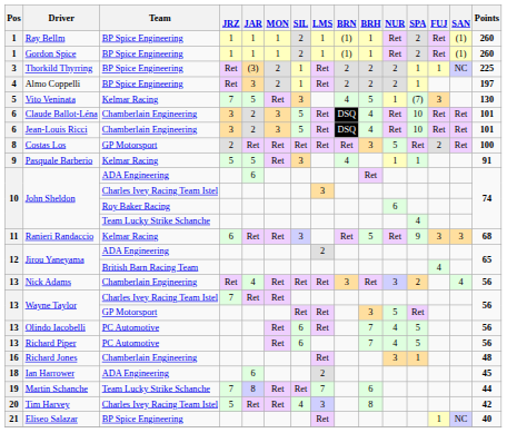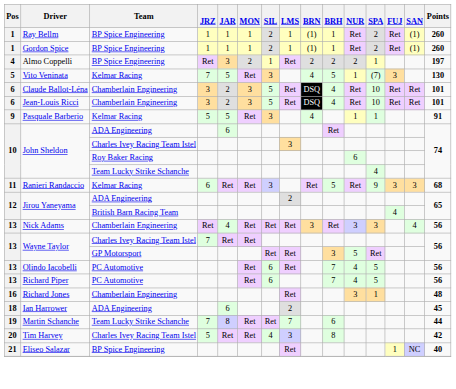 <table class="wikitable" style="font-size:85%; text-align:center">
 <tr>
 <th valign="middle">Pos</th>
 <th valign="middle">Driver</th>
 <th valign="middle">Team</th>
 <th><br><a href='#'>JRZ</a></th>
 <th><br><a href='#'>JAR</a></th>
 <th><br><a href='#'>MON</a></th>
 <th><br><a href='#'>SIL</a></th>
 <th><br><a href='#'>LMS</a></th>
 <th><br><a href='#'>BRN</a></th>
 <th><br><a href='#'>BRH</a></th>
 <th><br><a href='#'>NUR</a></th>
 <th><br><a href='#'>SPA</a></th>
 <th><br><a href='#'>FUJ</a></th>
 <th><br><a href='#'>SAN</a></th>
 <th>Points</th>
 </tr>
 <tr>
 <th>1</th>
 <td align=left> <a href='#'>Ray Bellm</a></td>
 <td align=left> <a href='#'>BP Spice Engineering</a></td>
 <td style="background:#ffffbf;">1</td>
 <td style="background:#ffffbf;">1</td>
 <td style="background:#ffffbf;">1</td>
 <td style="background:#dfdfdf;">2</td>
 <td style="background:#ffffbf;">1</td>
 <td style="background:#ffffbf;">(1)</td>
 <td style="background:#ffffbf;">1</td>
 <td style="background:#efcfff;">Ret</td>
 <td style="background:#dfdfdf;">2</td>
 <td style="background:#efcfff;">Ret</td>
 <td style="background:#ffffbf;">(1)</td>
 <td><strong>260</strong></td>
 </tr>
 <tr>
 <th>1</th>
 <td align=left> <a href='#'>Gordon Spice</a></td>
 <td align=left> <a href='#'>BP Spice Engineering</a></td>
 <td style="background:#ffffbf;">1</td>
 <td style="background:#ffffbf;">1</td>
 <td style="background:#ffffbf;">1</td>
 <td style="background:#dfdfdf;">2</td>
 <td style="background:#ffffbf;">1</td>
 <td style="background:#ffffbf;">(1)</td>
 <td style="background:#ffffbf;">1</td>
 <td style="background:#efcfff;">Ret</td>
 <td style="background:#dfdfdf;">2</td>
 <td style="background:#efcfff;">Ret</td>
 <td style="background:#ffffbf;">(1)</td>
 <td><strong>260</strong></td>
-</tr>
-<tr>
-<th>3</th>
-<td align=left> <a href='#'>Thorkild Thyrring</a></td>
-<td align=left> <a href='#'>BP Spice Engineering</a></td>
-<td style="background:#efcfff;">Ret</td>
-<td style="background:#ffdf9f;">(3)</td>
-<td style="background:#dfdfdf;">2</td>
-<td style="background:#ffffbf;">1</td>
-<td style="background:#efcfff;">Ret</td>
-<td style="background:#dfdfdf;">2</td>
-<td style="background:#dfdfdf;">2</td>
-<td style="background:#dfdfdf;">2</td>
-<td style="background:#ffffbf;">1</td>
-<td style="background:#ffffbf;">1</td>
-<td style="background:#cfcfff;">NC</td>
-<td><strong>225</strong></td>
 </tr>
 <tr>
 <th>4</th>
 <td align=left> Almo Coppelli</td>
 <td align=left> <a href='#'>BP Spice Engineering</a></td>
 <td style="background:#efcfff;">Ret</td>
 <td style="background:#ffdf9f;">3</td>
 <td style="background:#dfdfdf;">2</td>
 <td style="background:#ffffbf;">1</td>
 <td style="background:#efcfff;">Ret</td>
 <td style="background:#dfdfdf;">2</td>
 <td style="background:#dfdfdf;">2</td>
 <td style="background:#dfdfdf;">2</td>
 <td style="background:#ffffbf;">1</td>
 <td></td>
 <td></td>
 <td><strong>197</strong></td>
 </tr>
 <tr>
 <th>5</th>
 <td align=left> <a href='#'>Vito Veninata</a></td>
 <td align=left> <a href='#'>Kelmar Racing</a></td>
 <td style="background:#dfffdf;">7</td>
 <td style="background:#dfffdf;">5</td>
 <td style="background:#efcfff;">Ret</td>
 <td style="background:#ffdf9f;">3</td>
 <td></td>
 <td style="background:#dfffdf;">4</td>
 <td style="background:#dfffdf;">5</td>
 <td style="background:#ffffbf;">1</td>
 <td style="background:#dfffdf;">(7)</td>
 <td style="background:#ffdf9f;">3</td>
 <td></td>
 <td><strong>130</strong></td>
 </tr>
 <tr>
 <th>6</th>
 <td align=left> <a href='#'>Claude Ballot-Léna</a></td>
 <td align=left> <a href='#'>Chamberlain Engineering</a></td>
 <td style="background:#ffdf9f;">3</td>
 <td style="background:#dfdfdf;">2</td>
 <td style="background:#ffdf9f;">3</td>
 <td style="background:#dfffdf;">5</td>
 <td style="background:#efcfff;">Ret</td>
 <td style="background-color:#000000; color:white">DSQ</td>
 <td style="background:#dfffdf;">4</td>
 <td style="background:#efcfff;">Ret</td>
 <td style="background:#dfffdf;">10</td>
 <td style="background:#efcfff;">Ret</td>
 <td style="background:#efcfff;">Ret</td>
 <td><strong>101</strong></td>
 </tr>
 <tr>
 <th>6</th>
 <td align=left> <a href='#'>Jean-Louis Ricci</a></td>
 <td align=left> <a href='#'>Chamberlain Engineering</a></td>
 <td style="background:#ffdf9f;">3</td>
 <td style="background:#dfdfdf;">2</td>
 <td style="background:#ffdf9f;">3</td>
 <td style="background:#dfffdf;">5</td>
 <td style="background:#efcfff;">Ret</td>
 <td style="background-color:#000000; color:white">DSQ</td>
 <td style="background:#dfffdf;">4</td>
 <td style="background:#efcfff;">Ret</td>
 <td style="background:#dfffdf;">10</td>
 <td style="background:#efcfff;">Ret</td>
 <td style="background:#efcfff;">Ret</td>
 <td><strong>101</strong></td>
-</tr>
-<tr>
-<th>8</th>
-<td align=left> <a href='#'>Costas Los</a></td>
-<td align=left> <a href='#'>GP Motorsport</a></td>
-<td style="background:#dfdfdf;">2</td>
-<td style="background:#efcfff;">Ret</td>
-<td style="background:#efcfff;">Ret</td>
-<td style="background:#efcfff;">Ret</td>
-<td style="background:#efcfff;">Ret</td>
-<td style="background:#efcfff;">Ret</td>
-<td style="background:#ffdf9f;">3</td>
-<td style="background:#dfffdf;">5</td>
-<td style="background:#efcfff;">Ret</td>
-<td style="background:#dfdfdf;">2</td>
-<td style="background:#efcfff;">Ret</td>
-<td><strong>100</strong></td>
 </tr>
 <tr>
 <th>9</th>
 <td align=left> <a href='#'>Pasquale Barberio</a></td>
 <td align=left> <a href='#'>Kelmar Racing</a></td>
 <td style="background:#dfffdf;">5</td>
 <td style="background:#dfffdf;">5</td>
 <td style="background:#efcfff;">Ret</td>
 <td style="background:#ffdf9f;">3</td>
 <td></td>
 <td style="background:#dfffdf;">4</td>
 <td></td>
 <td style="background:#ffffbf;">1</td>
 <td style="background:#dfffdf;">1</td>
 <td></td>
 <td></td>
 <td><strong>91</strong></td>
 </tr>
 <tr>
 <th rowspan=4>10</th>
 <td align=left rowspan=4> <a href='#'>John Sheldon</a></td>
 <td align=left> <a href='#'>ADA Engineering</a></td>
 <td></td>
 <td style="background:#dfffdf;">6</td>
 <td></td>
 <td></td>
 <td></td>
 <td></td>
 <td style="background:#efcfff;">Ret</td>
 <td></td>
 <td></td>
 <td></td>
 <td></td>
 <td rowspan=4><strong>74</strong></td>
 </tr>
 <tr>
 <td align=left> <a href='#'>Charles Ivey Racing Team Istel</a></td>
 <td></td>
 <td></td>
 <td></td>
 <td></td>
 <td style="background:#ffdf9f;">3</td>
 <td></td>
 <td></td>
 <td></td>
 <td></td>
 <td></td>
 <td></td>
 </tr>
 <tr>
 <td align=left> <a href='#'>Roy Baker Racing</a></td>
 <td></td>
 <td></td>
 <td></td>
 <td></td>
 <td></td>
 <td></td>
 <td></td>
 <td style="background:#dfffdf;">6</td>
 <td></td>
 <td></td>
 <td></td>
 </tr>
 <tr>
 <td align=left> <a href='#'>Team Lucky Strike Schanche</a></td>
 <td></td>
 <td></td>
 <td></td>
 <td></td>
 <td></td>
 <td></td>
 <td></td>
 <td></td>
 <td style="background:#dfffdf;">4</td>
 <td></td>
 <td></td>
 </tr>
 <tr>
 <th>11</th>
 <td align=left> <a href='#'>Ranieri Randaccio</a></td>
 <td align=left> <a href='#'>Kelmar Racing</a></td>
 <td style="background:#dfffdf;">6</td>
 <td style="background:#efcfff;">Ret</td>
 <td style="background:#efcfff;">Ret</td>
 <td style="background:#cfcfff;">3</td>
 <td></td>
 <td style="background:#efcfff;">Ret</td>
 <td style="background:#dfffdf;">5</td>
 <td style="background:#efcfff;">Ret</td>
 <td style="background:#dfffdf;">9</td>
 <td style="background:#ffdf9f;">3</td>
 <td style="background:#ffdf9f;">3</td>
 <td><strong>68</strong></td>
 </tr>
 <tr>
 <th rowspan=2>12</th>
 <td align=left rowspan=2> <a href='#'>Jirou Yaneyama</a></td>
 <td align=left> <a href='#'>ADA Engineering</a></td>
 <td></td>
 <td></td>
 <td></td>
 <td></td>
 <td style="background:#dfdfdf;">2</td>
 <td></td>
 <td></td>
 <td></td>
 <td></td>
 <td></td>
 <td></td>
 <td rowspan=2><strong>65</strong></td>
 </tr>
 <tr>
 <td align=left> <a href='#'>British Barn Racing Team</a></td>
 <td></td>
 <td></td>
 <td></td>
 <td></td>
 <td></td>
 <td></td>
 <td></td>
 <td></td>
 <td></td>
 <td style="background:#dfffdf;">4</td>
 <td></td>
 </tr>
 <tr>
 <th>13</th>
 <td align=left> <a href='#'>Nick Adams</a></td>
 <td align=left> <a href='#'>Chamberlain Engineering</a></td>
 <td style="background:#efcfff;">Ret</td>
 <td style="background:#dfffdf;">4</td>
 <td style="background:#efcfff;">Ret</td>
 <td style="background:#efcfff;">Ret</td>
 <td style="background:#efcfff;">Ret</td>
 <td style="background:#ffdf9f;">3</td>
 <td style="background:#efcfff;">Ret</td>
 <td style="background:#cfcfff;">3</td>
-<td style="background:#ffdf9f;">2</td>
+<td style="background:#ffdf9f;">3</td>
 <td></td>
 <td style="background:#dfffdf;">4</td>
 <td><strong>56</strong></td>
 </tr>
 <tr>
 <th rowspan=2>13</th>
 <td align=left rowspan=2> <a href='#'>Wayne Taylor</a></td>
 <td align=left> <a href='#'>Charles Ivey Racing Team Istel</a></td>
 <td style="background:#dfffdf;">7</td>
 <td style="background:#efcfff;">Ret</td>
 <td style="background:#efcfff;">Ret</td>
 <td></td>
 <td></td>
 <td></td>
 <td></td>
 <td></td>
 <td></td>
 <td></td>
 <td></td>
 <td rowspan=2><strong>56</strong></td>
 </tr>
 <tr>
 <td align=left> <a href='#'>GP Motorsport</a></td>
 <td></td>
 <td></td>
 <td></td>
 <td style="background:#efcfff;">Ret</td>
 <td style="background:#efcfff;">Ret</td>
 <td></td>
 <td style="background:#ffdf9f;">3</td>
 <td style="background:#dfffdf;">5</td>
 <td style="background:#efcfff;">Ret</td>
 <td></td>
 <td></td>
 </tr>
 <tr>
 <th>13</th>
 <td align=left> <a href='#'>Olindo Iacobelli</a></td>
 <td align=left> <a href='#'>PC Automotive</a></td>
 <td></td>
 <td></td>
 <td style="background:#efcfff;">Ret</td>
 <td style="background:#dfffdf;">6</td>
 <td style="background:#efcfff;">Ret</td>
 <td></td>
 <td style="background:#dfffdf;">7</td>
 <td style="background:#dfffdf;">4</td>
 <td style="background:#dfffdf;">5</td>
 <td></td>
 <td></td>
 <td><strong>56</strong></td>
 </tr>
 <tr>
 <th>13</th>
 <td align=left> <a href='#'>Richard Piper</a></td>
 <td align=left> <a href='#'>PC Automotive</a></td>
 <td></td>
 <td></td>
 <td style="background:#efcfff;">Ret</td>
 <td style="background:#dfffdf;">6</td>
 <td></td>
 <td></td>
 <td style="background:#dfffdf;">7</td>
 <td style="background:#dfffdf;">4</td>
 <td style="background:#dfffdf;">5</td>
 <td></td>
 <td></td>
 <td><strong>56</strong></td>
 </tr>
 <tr>
 <th>16</th>
 <td align=left> <a href='#'>Richard Jones</a></td>
 <td align=left> <a href='#'>Chamberlain Engineering</a></td>
 <td></td>
 <td></td>
 <td></td>
 <td></td>
 <td style="background:#efcfff;">Ret</td>
 <td></td>
 <td></td>
 <td style="background:#ffdf9f;">3</td>
 <td style="background:#ffdf9f;">1</td>
 <td></td>
 <td></td>
 <td><strong>48</strong></td>
 </tr>
 <tr>
 <th>18</th>
 <td align=left> <a href='#'>Ian Harrower</a></td>
 <td align=left> <a href='#'>ADA Engineering</a></td>
 <td></td>
 <td style="background:#dfffdf;">6</td>
 <td></td>
 <td></td>
 <td style="background:#dfdfdf;">2</td>
 <td></td>
 <td></td>
 <td></td>
 <td></td>
 <td></td>
 <td></td>
 <td><strong>45</strong></td>
 </tr>
 <tr>
 <th>19</th>
 <td align=left> <a href='#'>Martin Schanche</a></td>
 <td align=left> <a href='#'>Team Lucky Strike Schanche</a></td>
 <td style="background:#dfffdf;">7</td>
 <td style="background:#cfcfff;">8</td>
 <td style="background:#efcfff;">Ret</td>
 <td style="background:#efcfff;">Ret</td>
 <td style="background:#dfffdf;">7</td>
 <td></td>
 <td style="background:#dfffdf;">6</td>
 <td></td>
 <td></td>
 <td></td>
 <td></td>
 <td><strong>44</strong></td>
 </tr>
 <tr>
 <th>20</th>
 <td align=left> <a href='#'>Tim Harvey</a></td>
 <td align=left> <a href='#'>Charles Ivey Racing Team Istel</a></td>
 <td style="background:#dfffdf;">5</td>
 <td style="background:#efcfff;">Ret</td>
 <td style="background:#efcfff;">Ret</td>
 <td style="background:#dfffdf;">4</td>
 <td style="background:#cfcfff;">3</td>
 <td></td>
 <td style="background:#dfffdf;">8</td>
 <td></td>
 <td></td>
 <td></td>
 <td></td>
 <td><strong>42</strong></td>
 </tr>
 <tr>
 <th>21</th>
 <td align=left> <a href='#'>Eliseo Salazar</a></td>
 <td align=left> <a href='#'>BP Spice Engineering</a></td>
 <td></td>
 <td></td>
 <td></td>
 <td></td>
 <td style="background:#efcfff;">Ret</td>
 <td></td>
 <td></td>
 <td></td>
 <td></td>
 <td style="background:#ffffbf;">1</td>
 <td style="background:#cfcfff;">NC</td>
 <td><strong>40</strong></td>
 </tr>
 <tr>
 </tr>
 </table>
